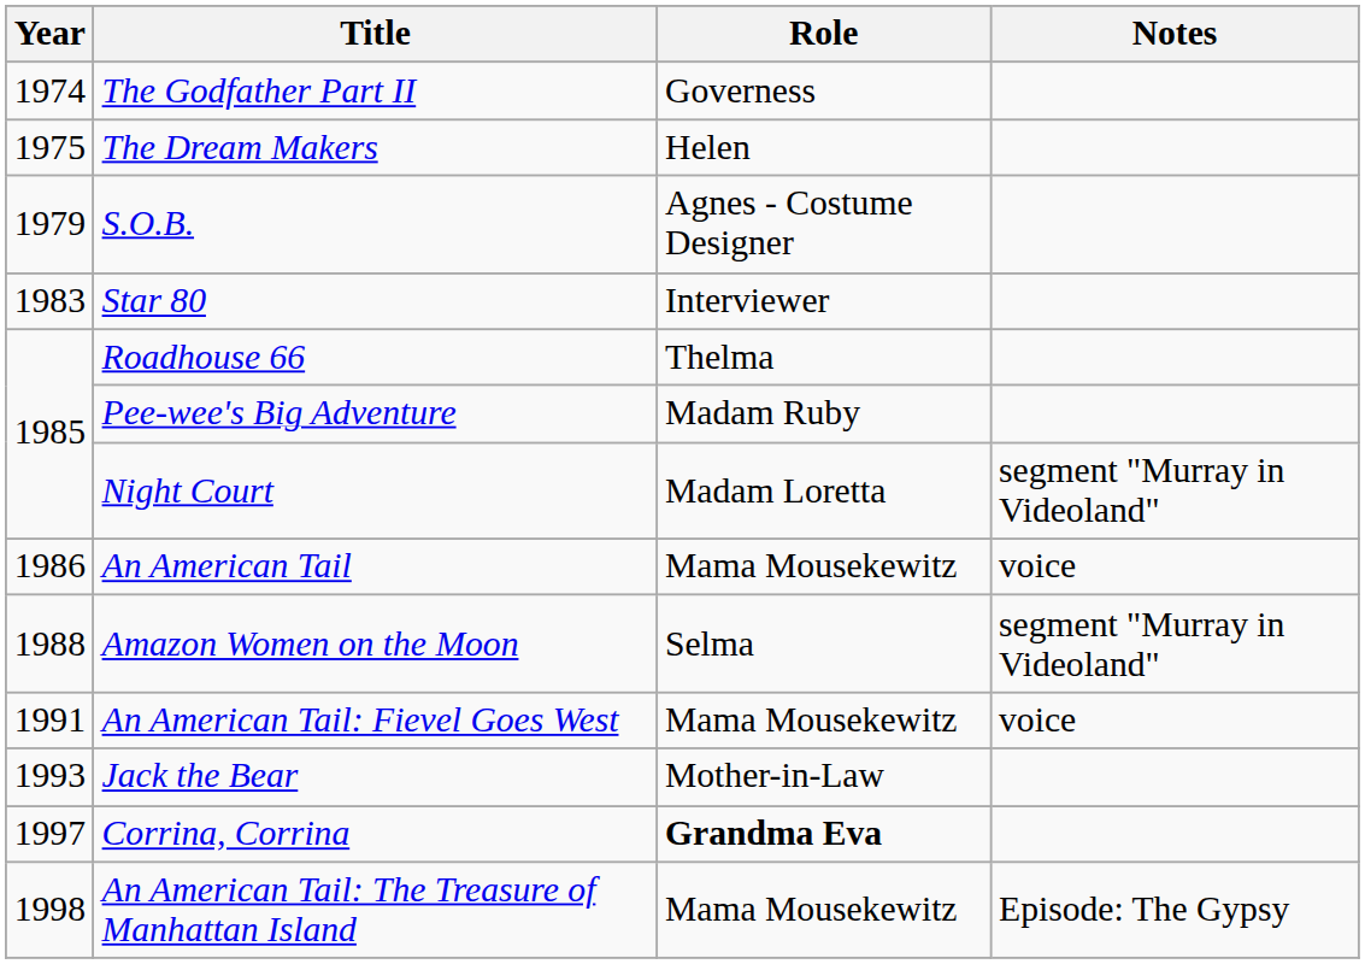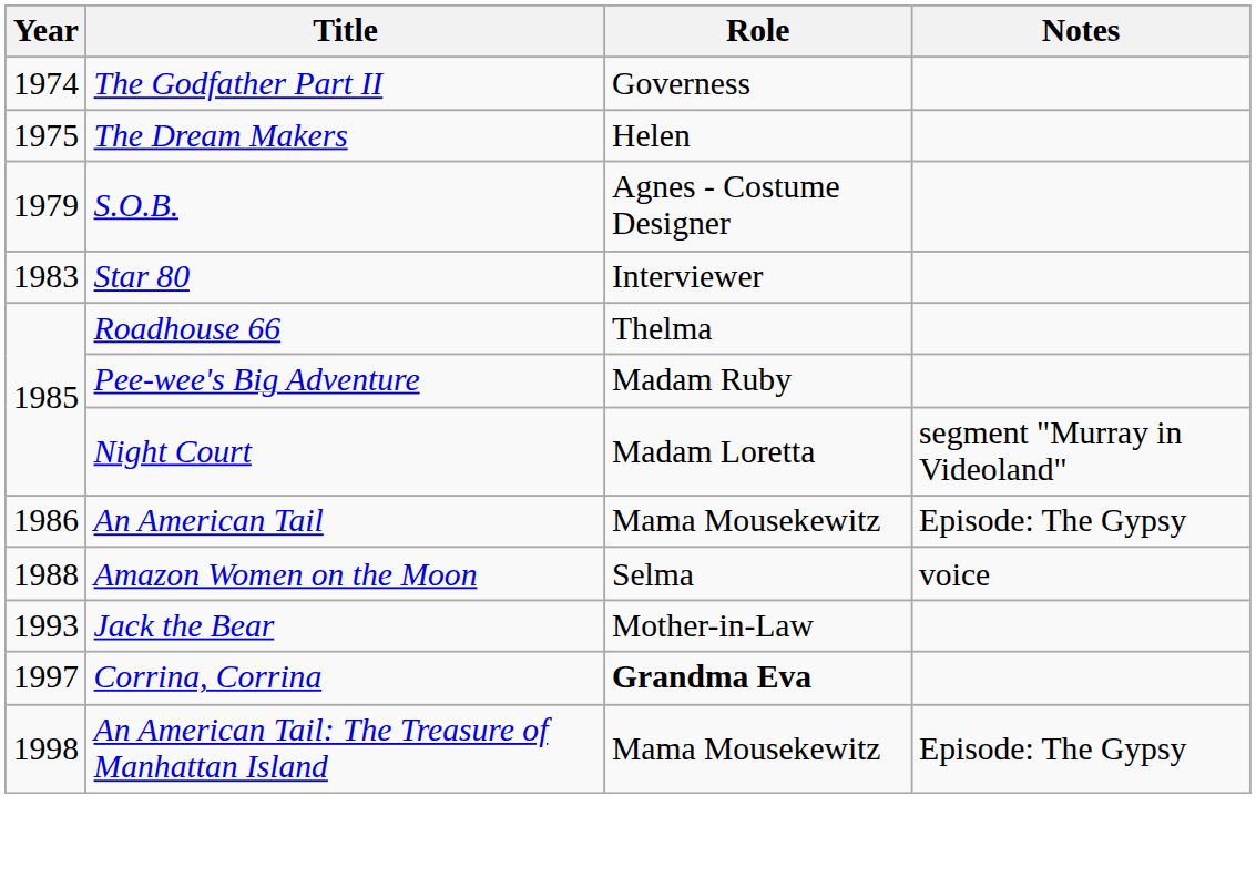 <table class="wikitable sortable">
 <tr>
 <th>Year</th>
 <th>Title</th>
 <th>Role</th>
 <th class = "unsortable">Notes</th>
 </tr>
 <tr>
 <td>1974</td>
 <td><em><a href='#'>The Godfather Part II</a></em></td>
 <td>Governess</td>
 <td></td>
 </tr>
 <tr>
 <td>1975</td>
 <td><em><a href='#'>The Dream Makers</a></em></td>
 <td>Helen</td>
 <td></td>
 </tr>
 <tr>
 <td>1979</td>
 <td><em><a href='#'>S.O.B.</a></em></td>
 <td>Agnes - Costume Designer</td>
 <td></td>
 </tr>
 <tr>
 <td>1983</td>
 <td><em><a href='#'>Star 80</a></em></td>
 <td>Interviewer</td>
 <td></td>
 </tr>
 <tr>
 <td rowspan=3>1985</td>
 <td><em><a href='#'>Roadhouse 66</a></em></td>
 <td>Thelma</td>
 <td></td>
 </tr>
 <tr>
 <td><em><a href='#'>Pee-wee's Big Adventure</a></em></td>
 <td>Madam Ruby</td>
 <td></td>
 </tr>
 <tr>
 <td><em><a href='#'>Night Court</a></em></td>
 <td>Madam Loretta</td>
 <td>segment "Murray in Videoland"</td>
 </tr>
 <tr>
 <td>1986</td>
 <td><em><a href='#'>An American Tail</a></em></td>
 <td>Mama Mousekewitz</td>
-<td>voice</td>
+<td>Episode: The Gypsy</td>
 </tr>
 <tr>
 <td>1988</td>
 <td><em><a href='#'>Amazon Women on the Moon</a></em></td>
 <td>Selma</td>
-<td>segment "Murray in Videoland"</td>
-</tr>
-<tr>
-<td>1991</td>
-<td><em><a href='#'>An American Tail: Fievel Goes West</a></em></td>
-<td>Mama Mousekewitz</td>
 <td>voice</td>
 </tr>
 <tr>
 <td>1993</td>
 <td><em><a href='#'>Jack the Bear</a></em></td>
 <td>Mother-in-Law</td>
 <td></td>
 </tr>
 <tr>
 <td>1997</td>
 <td><em><a href='#'>Corrina, Corrina</a></em></td>
 <td><strong>Grandma Eva</strong></td>
 <td></td>
 </tr>
 <tr>
 <td>1998</td>
 <td><em><a href='#'>An American Tail: The Treasure of Manhattan Island</a></em></td>
 <td>Mama Mousekewitz</td>
 <td>Episode: The Gypsy</td>
 </tr>
 </table>
